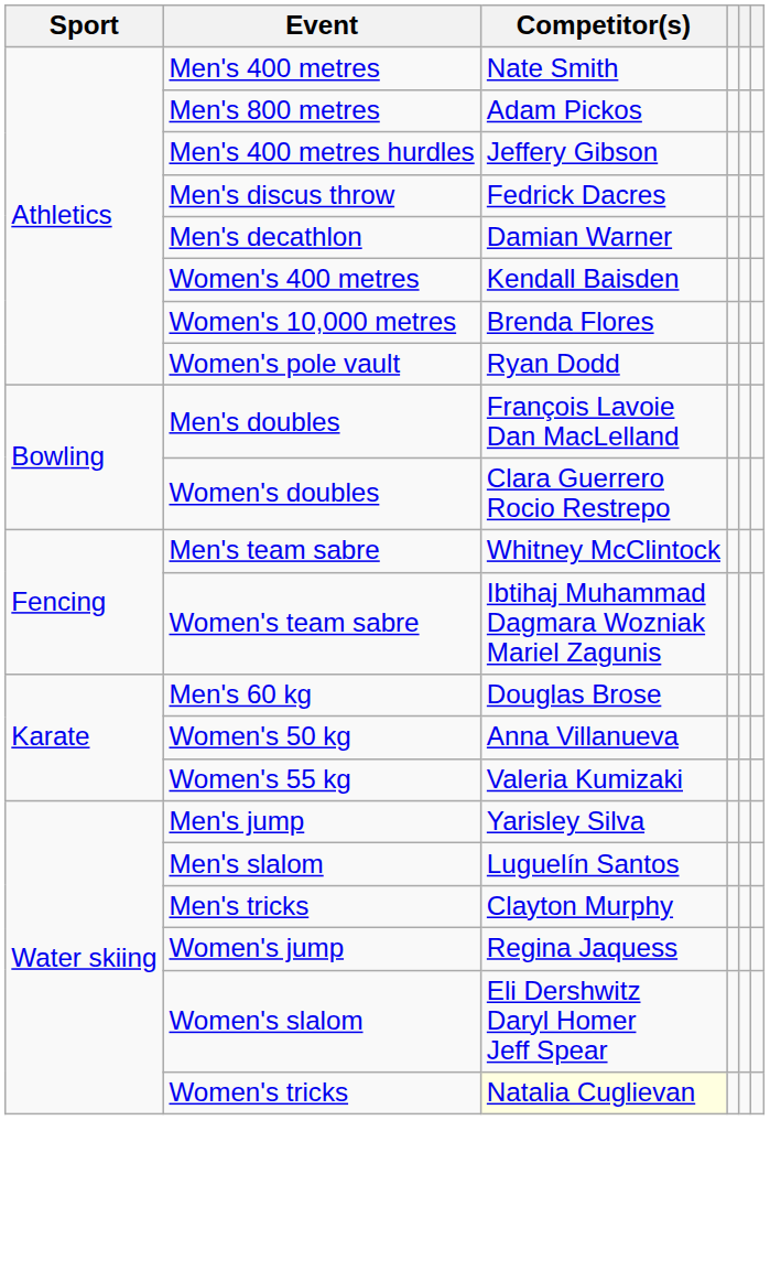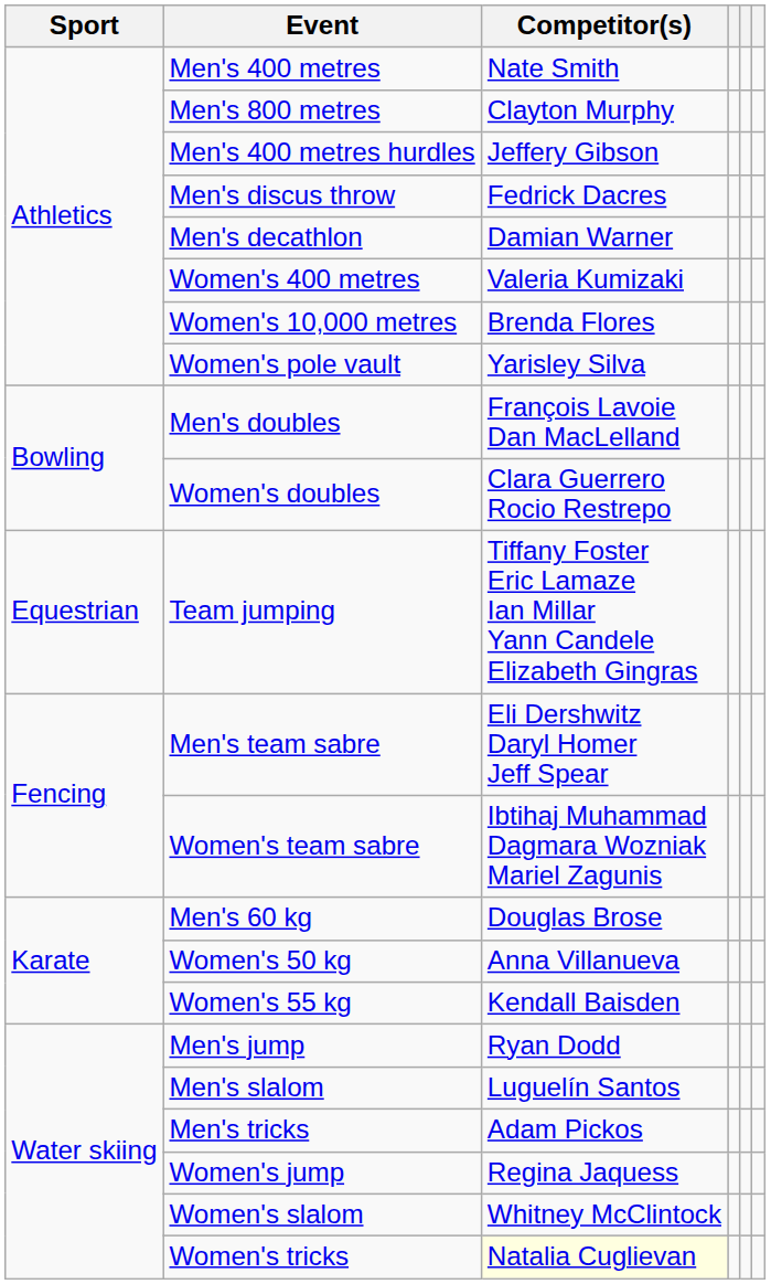 <table class="wikitable">
 <tr>
 <th>Sport</th>
 <th>Event</th>
 <th>Competitor(s)</th>
 <th></th>
 <th></th>
 <th></th>
 </tr>
 <tr>
 <td rowspan="8"><a href='#'>Athletics</a></td>
 <td><a href='#'>Men's 400 metres</a></td>
 <td><a href='#'>Nate Smith</a></td>
 <td></td>
 <td></td>
 <td></td>
 </tr>
 <tr>
 <td><a href='#'>Men's 800 metres</a></td>
-<td><a href='#'>Adam Pickos</a></td>
+<td><a href='#'>Clayton Murphy</a></td>
 <td></td>
 <td></td>
 <td></td>
 </tr>
 <tr>
 <td><a href='#'>Men's 400 metres hurdles</a></td>
 <td><a href='#'>Jeffery Gibson</a></td>
 <td></td>
 <td></td>
 <td></td>
 </tr>
 <tr>
 <td><a href='#'>Men's discus throw</a></td>
 <td><a href='#'>Fedrick Dacres</a></td>
 <td></td>
 <td></td>
 <td></td>
 </tr>
 <tr>
 <td><a href='#'>Men's decathlon</a></td>
 <td><a href='#'>Damian Warner</a></td>
 <td></td>
 <td></td>
 <td></td>
 </tr>
 <tr>
 <td><a href='#'>Women's 400 metres</a></td>
-<td><a href='#'>Kendall Baisden</a></td>
+<td><a href='#'>Valeria Kumizaki</a></td>
 <td></td>
 <td></td>
 <td></td>
 </tr>
 <tr>
 <td><a href='#'>Women's 10,000 metres</a></td>
 <td><a href='#'>Brenda Flores</a></td>
 <td></td>
 <td></td>
 <td></td>
 </tr>
 <tr>
 <td><a href='#'>Women's pole vault</a></td>
-<td><a href='#'>Ryan Dodd</a></td>
+<td><a href='#'>Yarisley Silva</a></td>
 <td></td>
 <td></td>
 <td></td>
 </tr>
 <tr>
 <td rowspan="2"><a href='#'>Bowling</a></td>
 <td><a href='#'>Men's doubles</a></td>
 <td><a href='#'>François Lavoie</a><br><a href='#'>Dan MacLelland</a></td>
 <td></td>
 <td></td>
 <td></td>
 </tr>
 <tr>
 <td><a href='#'>Women's doubles</a></td>
 <td><a href='#'>Clara Guerrero</a><br><a href='#'>Rocio Restrepo</a></td>
 <td></td>
 <td></td>
 <td></td>
 </tr>
 <tr>
+<td><a href='#'>Equestrian</a></td>
+<td><a href='#'>Team jumping</a></td>
+<td><a href='#'>Tiffany Foster</a><br><a href='#'>Eric Lamaze</a><br><a href='#'>Ian Millar</a><br><a href='#'>Yann Candele</a><br><a href='#'>Elizabeth Gingras</a></td>
+<td></td>
+<td></td>
+<td></td>
+</tr>
+<tr>
 <td rowspan="2"><a href='#'>Fencing</a></td>
 <td><a href='#'>Men's team sabre</a></td>
-<td><a href='#'>Whitney McClintock</a></td>
+<td><a href='#'>Eli Dershwitz</a><br><a href='#'>Daryl Homer</a><br><a href='#'>Jeff Spear</a></td>
 <td></td>
 <td></td>
 <td></td>
 </tr>
 <tr>
 <td><a href='#'>Women's team sabre</a></td>
 <td><a href='#'>Ibtihaj Muhammad</a><br><a href='#'>Dagmara Wozniak</a><br><a href='#'>Mariel Zagunis</a></td>
 <td></td>
 <td></td>
 <td></td>
 </tr>
 <tr>
 <td rowspan="3"><a href='#'>Karate</a></td>
 <td><a href='#'>Men's 60 kg</a></td>
 <td><a href='#'>Douglas Brose</a></td>
 <td></td>
 <td></td>
 <td></td>
 </tr>
 <tr>
 <td><a href='#'>Women's 50 kg</a></td>
 <td><a href='#'>Anna Villanueva</a></td>
 <td></td>
 <td></td>
 <td></td>
 </tr>
 <tr>
 <td><a href='#'>Women's 55 kg</a></td>
-<td><a href='#'>Valeria Kumizaki</a></td>
+<td><a href='#'>Kendall Baisden</a></td>
 <td></td>
 <td></td>
 <td></td>
 </tr>
 <tr>
 <td rowspan="6"><a href='#'>Water skiing</a></td>
 <td><a href='#'>Men's jump</a></td>
-<td><a href='#'>Yarisley Silva</a></td>
+<td><a href='#'>Ryan Dodd</a></td>
 <td></td>
 <td></td>
 <td></td>
 </tr>
 <tr>
 <td><a href='#'>Men's slalom</a></td>
 <td><a href='#'>Luguelín Santos</a></td>
 <td></td>
 <td></td>
 <td></td>
 </tr>
 <tr>
 <td><a href='#'>Men's tricks</a></td>
-<td><a href='#'>Clayton Murphy</a></td>
+<td><a href='#'>Adam Pickos</a></td>
 <td></td>
 <td></td>
 <td></td>
 </tr>
 <tr>
 <td><a href='#'>Women's jump</a></td>
 <td><a href='#'>Regina Jaquess</a></td>
 <td></td>
 <td></td>
 <td></td>
 </tr>
 <tr>
 <td><a href='#'>Women's slalom</a></td>
-<td><a href='#'>Eli Dershwitz</a><br><a href='#'>Daryl Homer</a><br><a href='#'>Jeff Spear</a></td>
+<td><a href='#'>Whitney McClintock</a></td>
 <td></td>
 <td></td>
 <td></td>
 </tr>
 <tr>
 <td><a href='#'>Women's tricks</a></td>
 <td style="background: lightyellow;"><a href='#'>Natalia Cuglievan</a></td>
 <td></td>
 <td></td>
 <td></td>
 </tr>
 </table>
